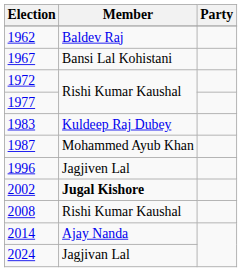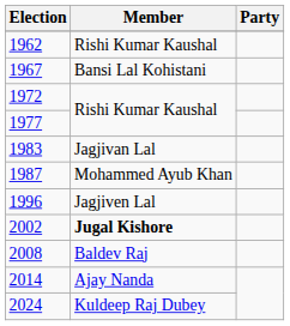 <table class="wikitable sortable">
 <tr>
 <th>Election</th>
 <th>Member</th>
 <th colspan=2>Party</th>
 </tr>
 <tr>
 </tr>
 <tr>
 <td><a href='#'>1962</a></td>
-<td><a href='#'>Baldev Raj</a></td>
+<td>Rishi Kumar Kaushal</td>
 <td></td>
 </tr>
 <tr>
 <td><a href='#'>1967</a></td>
 <td>Bansi Lal Kohistani</td>
 <td></td>
 </tr>
 <tr>
 <td><a href='#'>1972</a></td>
 <td rowspan=2>Rishi Kumar Kaushal</td>
 <td></td>
 </tr>
 <tr>
 <td><a href='#'>1977</a></td>
 <td></td>
 </tr>
 <tr>
 <td><a href='#'>1983</a></td>
-<td><a href='#'>Kuldeep Raj Dubey</a></td>
+<td>Jagjivan Lal</td>
 <td></td>
 </tr>
 <tr>
 <td><a href='#'>1987</a></td>
 <td>Mohammed Ayub Khan</td>
 <td></td>
 </tr>
 <tr>
 <td><a href='#'>1996</a></td>
 <td>Jagjiven Lal</td>
 <td></td>
 </tr>
 <tr>
 <td><a href='#'>2002</a></td>
 <td><strong>Jugal Kishore</strong></td>
 <td></td>
 </tr>
 <tr>
 <td><a href='#'>2008</a></td>
-<td>Rishi Kumar Kaushal</td>
+<td><a href='#'>Baldev Raj</a></td>
 <td></td>
 </tr>
 <tr>
 <td><a href='#'>2014</a></td>
 <td><a href='#'>Ajay Nanda</a></td>
 </tr>
 <tr>
 <td><a href='#'>2024</a></td>
-<td>Jagjivan Lal</td>
+<td><a href='#'>Kuldeep Raj Dubey</a></td>
 </tr>
 </table>
